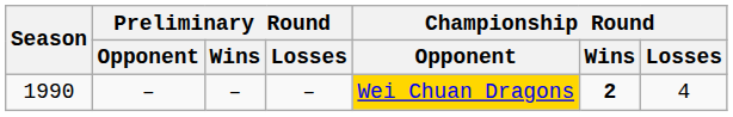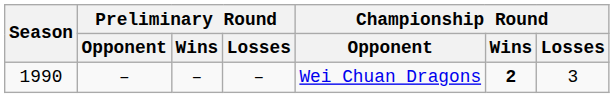 <table class=wikitable style="text-align:center">
 <tr>
 <th rowspan = "2">Season</th>
 <th colspan = "3">Preliminary Round</th>
 <th colspan = "3">Championship Round</th>
 </tr>
 <tr>
 <th>Opponent</th>
 <th>Wins</th>
 <th>Losses</th>
 <th>Opponent</th>
 <th>Wins</th>
 <th>Losses</th>
 </tr>
 <tr>
 <td>1990</td>
 <td>–</td>
 <td>–</td>
 <td>–</td>
-<td style="background: gold;"><a href='#'>Wei Chuan Dragons</a></td>
+<td><a href='#'>Wei Chuan Dragons</a></td>
 <td><strong>2</strong></td>
-<td>4</td>
+<td>3</td>
 </tr>
 </table>
